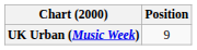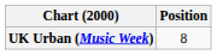 <table class="wikitable plainrowheaders" style="text-align:center">
 <tr>
 <th>Chart (2000)</th>
 <th>Position</th>
 </tr>
 <tr>
 <th scope="row">UK Urban (<em><a href='#'>Music Week</a></em>)</th>
-<td>9</td>
+<td>8</td>
 </tr>
 </table>
